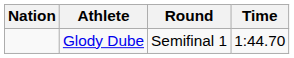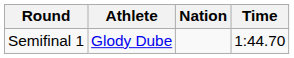 <table class="wikitable sortable" style="text-align:center">
 <tr>
+<th>Round</th>
+<th>Athlete</th>
 <th>Nation</th>
-<th>Athlete</th>
-<th>Round</th>
 <th>Time</th>
 </tr>
 <tr>
+<td>Semifinal 1</td>
+<td align=left><a href='#'>Glody Dube</a></td>
 <td align=left></td>
-<td align=left><a href='#'>Glody Dube</a></td>
-<td>Semifinal 1</td>
 <td>1:44.70</td>
 </tr>
 </table>
